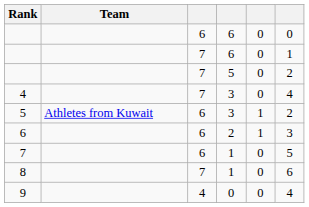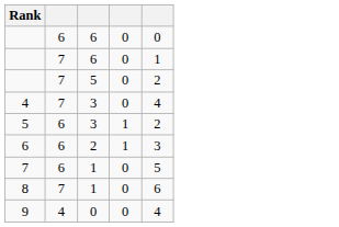 <table class="wikitable" style="text-align: center;">
 <tr>
 <th width=40>Rank</th>
-<th width=180>Team</th>
 <th width=30></th>
 <th width=30></th>
 <th width=30></th>
 <th width=30></th>
 </tr>
 <tr>
 <td></td>
-<td align=left></td>
 <td>6</td>
 <td>6</td>
 <td>0</td>
 <td>0</td>
 </tr>
 <tr>
 <td></td>
-<td align=left></td>
 <td>7</td>
 <td>6</td>
 <td>0</td>
 <td>1</td>
 </tr>
 <tr>
 <td></td>
-<td align=left></td>
 <td>7</td>
 <td>5</td>
 <td>0</td>
 <td>2</td>
 </tr>
 <tr>
 <td>4</td>
-<td align=left></td>
 <td>7</td>
 <td>3</td>
 <td>0</td>
 <td>4</td>
 </tr>
 <tr>
 <td>5</td>
-<td align=left> <a href='#'>Athletes from Kuwait</a></td>
 <td>6</td>
 <td>3</td>
 <td>1</td>
 <td>2</td>
 </tr>
 <tr>
 <td>6</td>
-<td align=left></td>
 <td>6</td>
 <td>2</td>
 <td>1</td>
 <td>3</td>
 </tr>
 <tr>
 <td>7</td>
-<td align=left></td>
 <td>6</td>
 <td>1</td>
 <td>0</td>
 <td>5</td>
 </tr>
 <tr>
 <td>8</td>
-<td align=left></td>
 <td>7</td>
 <td>1</td>
 <td>0</td>
 <td>6</td>
 </tr>
 <tr>
 <td>9</td>
-<td align=left></td>
 <td>4</td>
 <td>0</td>
 <td>0</td>
 <td>4</td>
 </tr>
 </table>
